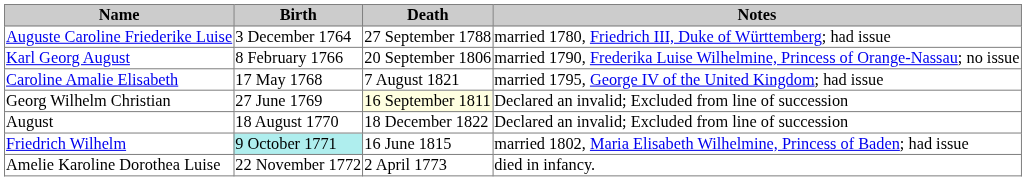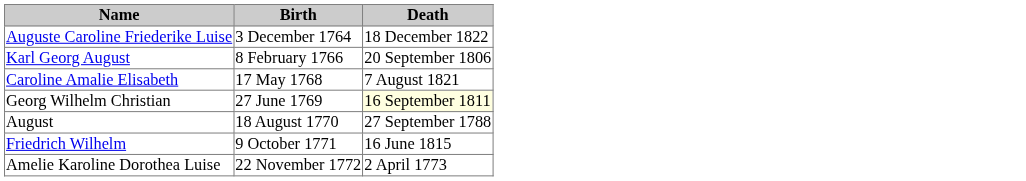 <table border=1 style="border-collapse: collapse;">
 <tr bgcolor=cccccc>
 <th>Name</th>
 <th>Birth</th>
 <th>Death</th>
-<th>Notes</th>
 </tr>
 <tr>
 <td><a href='#'>Auguste Caroline Friederike Luise</a></td>
 <td>3 December 1764</td>
-<td>27 September 1788</td>
-<td>married 1780, <a href='#'>Friedrich III, Duke of Württemberg</a>; had issue</td>
+<td>18 December 1822</td>
 </tr>
 <tr>
 <td><a href='#'>Karl Georg August</a></td>
 <td>8 February 1766</td>
 <td>20 September 1806</td>
-<td>married 1790, <a href='#'>Frederika Luise Wilhelmine, Princess of Orange-Nassau</a>; no issue</td>
 </tr>
 <tr>
 <td><a href='#'>Caroline Amalie Elisabeth</a></td>
 <td>17 May 1768</td>
 <td>7 August 1821</td>
-<td>married 1795, <a href='#'>George IV of the United Kingdom</a>; had issue</td>
 </tr>
 <tr>
 <td>Georg Wilhelm Christian</td>
 <td>27 June 1769</td>
 <td style="background: lightyellow;">16 September 1811</td>
-<td>Declared an invalid; Excluded from line of succession</td>
 </tr>
 <tr>
 <td>August</td>
 <td>18 August 1770</td>
-<td>18 December 1822</td>
-<td>Declared an invalid; Excluded from line of succession</td>
+<td>27 September 1788</td>
 </tr>
 <tr>
 <td><a href='#'>Friedrich Wilhelm</a></td>
-<td style="background: paleturquoise;">9 October 1771</td>
+<td>9 October 1771</td>
 <td>16 June 1815</td>
-<td>married 1802, <a href='#'>Maria Elisabeth Wilhelmine, Princess of Baden</a>; had issue</td>
 </tr>
 <tr>
 <td>Amelie Karoline Dorothea Luise</td>
 <td>22 November 1772</td>
 <td>2 April 1773</td>
-<td>died in infancy.</td>
 </tr>
 </table>
